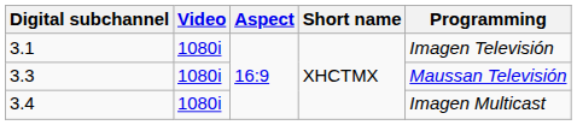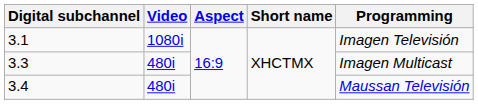 <table class="wikitable">
 <tr>
 <th>Digital subchannel</th>
 <th><a href='#'>Video</a></th>
 <th><a href='#'>Aspect</a></th>
 <th>Short name</th>
 <th>Programming</th>
 </tr>
 <tr>
 <td>3.1</td>
 <td rowspan=1><a href='#'>1080i</a></td>
 <td rowspan=3><a href='#'>16:9</a></td>
 <td rowspan=3>XHCTMX</td>
 <td><em>Imagen Televisión</em></td>
 </tr>
 <tr rowspan=3 | >
 <td>3.3</td>
-<td rowspan=1><a href='#'>1080i</a></td>
-<td><em><a href='#'>Maussan Televisión</a></em></td>
+<td><a href='#'>480i</a></td>
+<td><em>Imagen Multicast</em></td>
 </tr>
 <tr rowspan=4 | >
 <td>3.4</td>
-<td rowspan=1><a href='#'>1080i</a></td>
-<td><em>Imagen Multicast</em></td>
+<td><a href='#'>480i</a></td>
+<td><em><a href='#'>Maussan Televisión</a></em></td>
 </tr>
 </table>
